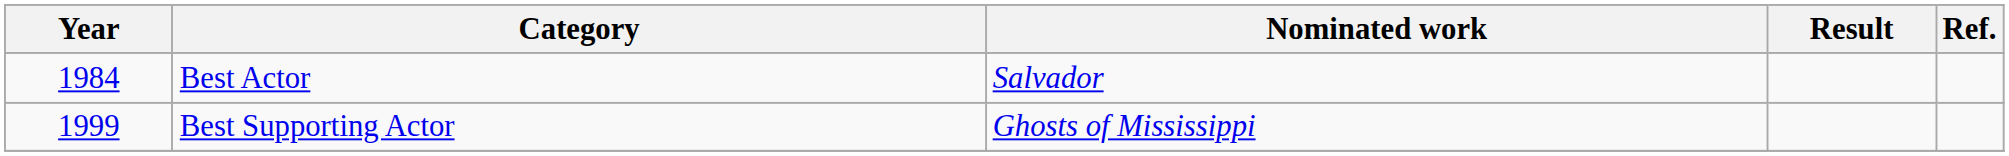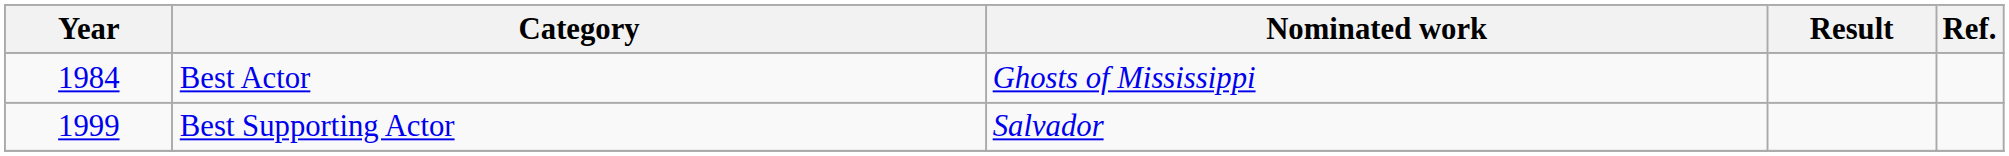 <table class=wikitable>
 <tr>
 <th scope="col" style="width:5em;">Year</th>
 <th scope="col" style="width:26em;">Category</th>
 <th scope="col" style="width:25em;">Nominated work</th>
 <th scope="col" style="width:5em;">Result</th>
 <th>Ref.</th>
 </tr>
 <tr>
 <td style="text-align:center;"><a href='#'>1984</a></td>
 <td><a href='#'>Best Actor</a></td>
-<td><em><a href='#'>Salvador</a></em></td>
+<td><em><a href='#'>Ghosts of Mississippi</a></em></td>
 <td></td>
 <td style="text-align:center;"></td>
 </tr>
 <tr>
 <td style="text-align:center;"><a href='#'>1999</a></td>
 <td><a href='#'>Best Supporting Actor</a></td>
-<td><em><a href='#'>Ghosts of Mississippi</a></em></td>
+<td><em><a href='#'>Salvador</a></em></td>
 <td></td>
 <td style="text-align:center;"></td>
 </tr>
 <tr>
 </tr>
 </table>
